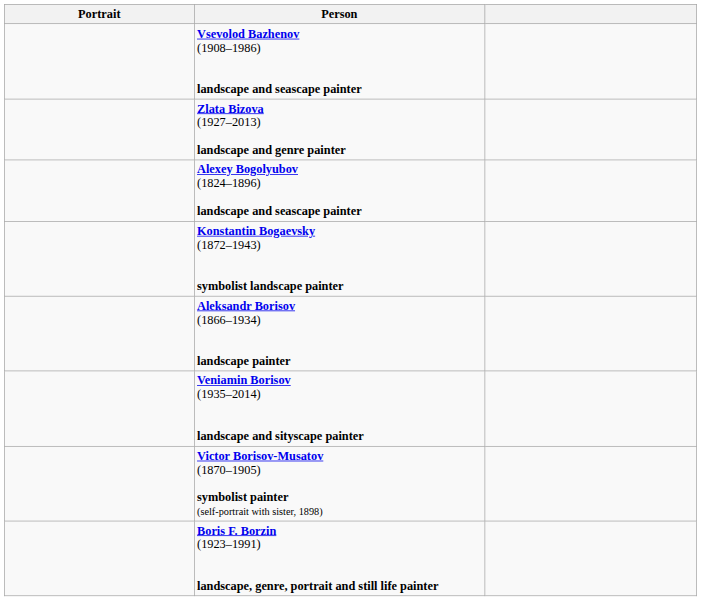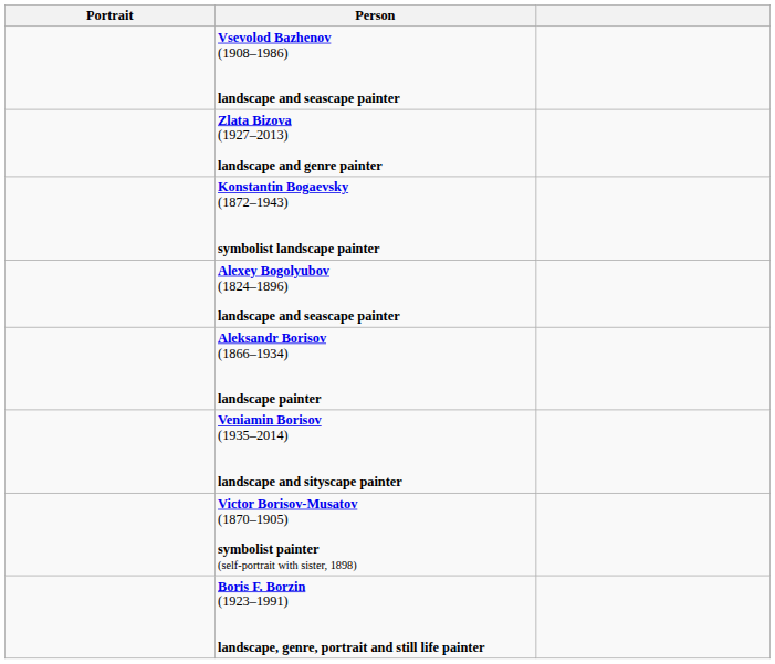 <table class="wikitable" width=900pt>
 <tr bgcolor="#cccccc">
 <th width=17%>Portrait</th>
 <th width=26%>Person</th>
 <th width=19%></th>
 </tr>
 <tr>
 <td align=center></td>
 <td><strong><a href='#'>Vsevolod Bazhenov</a></strong> <br>(1908–1986)<br><br><br><strong>landscape and seascape painter</strong></td>
 <td align=center></td>
 </tr>
 <tr>
 <td align=center></td>
 <td><strong><a href='#'>Zlata Bizova</a></strong> <br>(1927–2013)<br><br><strong>landscape and genre painter</strong></td>
 <td align=center></td>
 </tr>
 <tr>
 <td align=center></td>
-<td><strong><a href='#'>Alexey Bogolyubov</a></strong> <br>(1824–1896)<br><br><strong>landscape and seascape painter</strong></td>
+<td><strong><a href='#'>Konstantin Bogaevsky</a></strong><br>(1872–1943)<br><br><br><strong>symbolist landscape painter</strong><br></td>
 <td align=center></td>
 </tr>
 <tr>
 <td align=center></td>
-<td><strong><a href='#'>Konstantin Bogaevsky</a></strong><br>(1872–1943)<br><br><br><strong>symbolist landscape painter</strong><br></td>
+<td><strong><a href='#'>Alexey Bogolyubov</a></strong> <br>(1824–1896)<br><br><strong>landscape and seascape painter</strong></td>
 <td align=center></td>
 </tr>
 <tr>
 <td align=center></td>
 <td><strong><a href='#'>Aleksandr Borisov</a></strong><br>(1866–1934)<br><br><br><strong>landscape painter</strong><br></td>
 <td align=center></td>
 </tr>
 <tr>
 <td align=center></td>
 <td><strong><a href='#'>Veniamin Borisov</a></strong> <br>(1935–2014)<br><br><br><strong>landscape and sityscape painter</strong></td>
 <td align=center></td>
 </tr>
 <tr>
 <td align=center></td>
 <td><strong><a href='#'>Victor Borisov-Musatov</a></strong><br>(1870–1905)<br><br><strong>symbolist painter</strong><br><small>(self-portrait with sister, 1898)</small></td>
 <td align=center></td>
 </tr>
 <tr>
 <td align=center></td>
 <td><strong><a href='#'>Boris F. Borzin</a></strong> <br>(1923–1991)<br><br><br><strong>landscape, genre, portrait and still life painter</strong></td>
 <td align=center></td>
 </tr>
 </table>
